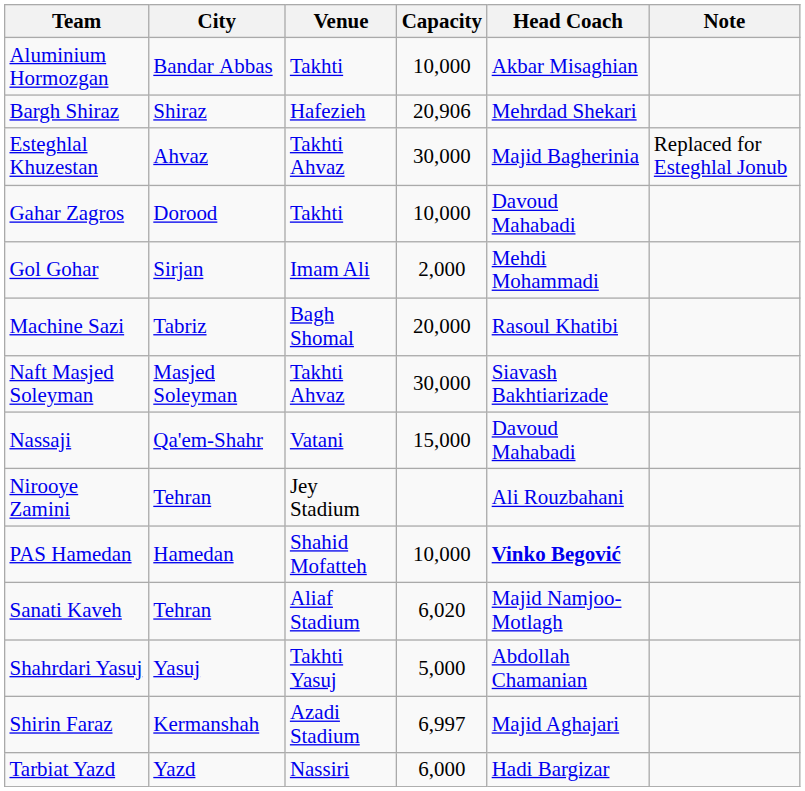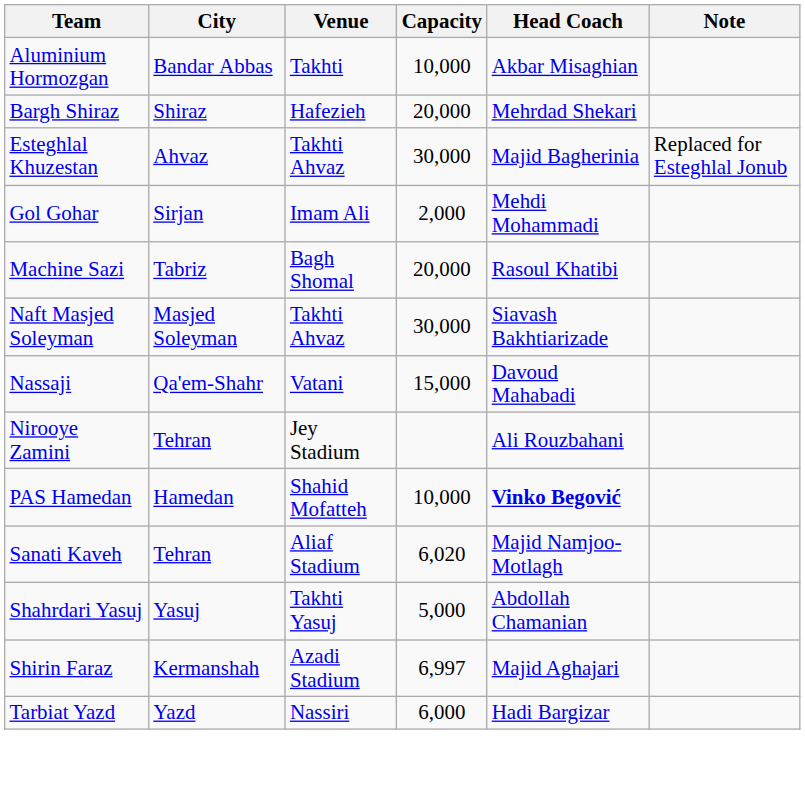 <table class="wikitable">
 <tr>
 <th width=140>Team</th>
 <th width=105>City</th>
 <th width=105>Venue</th>
 <th width=30>Capacity</th>
 <th width=155>Head Coach</th>
 <th width=175>Note</th>
 </tr>
 <tr>
 <td style="text-align:left;"><a href='#'>Aluminium Hormozgan</a></td>
 <td><a href='#'>Bandar Abbas</a></td>
 <td><a href='#'>Takhti</a></td>
 <td style="text-align:Center;">10,000</td>
 <td> <a href='#'>Akbar Misaghian</a></td>
 <td></td>
 </tr>
 <tr>
 <td style="text-align:left;"><a href='#'>Bargh Shiraz</a></td>
 <td><a href='#'>Shiraz</a></td>
 <td><a href='#'>Hafezieh</a></td>
-<td style="text-align:Center;">20,906</td>
+<td style="text-align:Center;">20,000</td>
 <td> <a href='#'>Mehrdad Shekari</a></td>
 <td></td>
 </tr>
 <tr>
 <td style="text-align:left;"><a href='#'>Esteghlal Khuzestan</a></td>
 <td><a href='#'>Ahvaz</a></td>
 <td><a href='#'>Takhti Ahvaz</a></td>
 <td style="text-align:Center;">30,000</td>
 <td> <a href='#'>Majid Bagherinia</a></td>
 <td>Replaced for <a href='#'>Esteghlal Jonub</a></td>
-</tr>
-<tr>
-<td style="text-align:left;"><a href='#'>Gahar Zagros</a></td>
-<td><a href='#'>Dorood</a></td>
-<td><a href='#'>Takhti</a></td>
-<td style="text-align:Center;">10,000</td>
-<td> <a href='#'>Davoud Mahabadi</a></td>
-<td></td>
 </tr>
 <tr>
 <td style="text-align:left;"><a href='#'>Gol Gohar</a></td>
 <td><a href='#'>Sirjan</a></td>
 <td><a href='#'>Imam Ali</a></td>
 <td style="text-align:Center;">2,000</td>
 <td> <a href='#'>Mehdi Mohammadi</a></td>
 <td></td>
 </tr>
 <tr>
 <td style="text-align:left;"><a href='#'>Machine Sazi</a></td>
 <td><a href='#'>Tabriz</a></td>
 <td><a href='#'>Bagh Shomal</a></td>
 <td style="text-align:Center;">20,000</td>
 <td> <a href='#'>Rasoul Khatibi</a></td>
 <td></td>
 </tr>
 <tr>
 <td style="text-align:left;"><a href='#'>Naft Masjed Soleyman</a></td>
 <td><a href='#'>Masjed Soleyman</a></td>
 <td><a href='#'>Takhti Ahvaz</a></td>
 <td style="text-align:Center;">30,000</td>
 <td> <a href='#'>Siavash Bakhtiarizade</a></td>
 <td></td>
 </tr>
 <tr>
 <td style="text-align:left;"><a href='#'>Nassaji</a></td>
 <td><a href='#'>Qa'em-Shahr</a></td>
 <td><a href='#'>Vatani</a></td>
 <td style="text-align:Center;">15,000</td>
 <td> <a href='#'>Davoud Mahabadi</a></td>
 <td></td>
 </tr>
 <tr>
 <td style="text-align:left;"><a href='#'>Nirooye Zamini</a></td>
 <td><a href='#'>Tehran</a></td>
 <td>Jey Stadium</td>
 <td></td>
 <td> <a href='#'>Ali Rouzbahani</a></td>
 <td></td>
 </tr>
 <tr>
 <td style="text-align:left;"><a href='#'>PAS Hamedan</a></td>
 <td><a href='#'>Hamedan</a></td>
 <td><a href='#'>Shahid Mofatteh</a></td>
 <td style="text-align:center;">10,000</td>
 <td><strong> <a href='#'>Vinko Begović</a></strong></td>
 <td></td>
 </tr>
 <tr>
 <td style="text-align:left;"><a href='#'>Sanati Kaveh</a></td>
 <td><a href='#'>Tehran</a></td>
 <td><a href='#'>Aliaf Stadium</a></td>
 <td style="text-align:Center;">6,020</td>
 <td> <a href='#'>Majid Namjoo-Motlagh</a></td>
 <td></td>
 </tr>
 <tr>
 <td style="text-align:left;"><a href='#'>Shahrdari Yasuj</a></td>
 <td><a href='#'>Yasuj</a></td>
 <td><a href='#'>Takhti Yasuj</a></td>
 <td style="text-align:Center;">5,000</td>
 <td> <a href='#'>Abdollah Chamanian</a></td>
 <td></td>
 </tr>
 <tr>
 <td style="text-align:left;"><a href='#'>Shirin Faraz</a></td>
 <td><a href='#'>Kermanshah</a></td>
 <td><a href='#'>Azadi Stadium</a></td>
 <td style="text-align:Center;">6,997</td>
 <td> <a href='#'>Majid Aghajari</a></td>
 <td></td>
 </tr>
 <tr>
 <td style="text-align:left;"><a href='#'>Tarbiat Yazd</a></td>
 <td><a href='#'>Yazd</a></td>
 <td><a href='#'>Nassiri</a></td>
 <td style="text-align:Center;">6,000</td>
 <td> <a href='#'>Hadi Bargizar</a></td>
 <td></td>
 </tr>
 </table>
